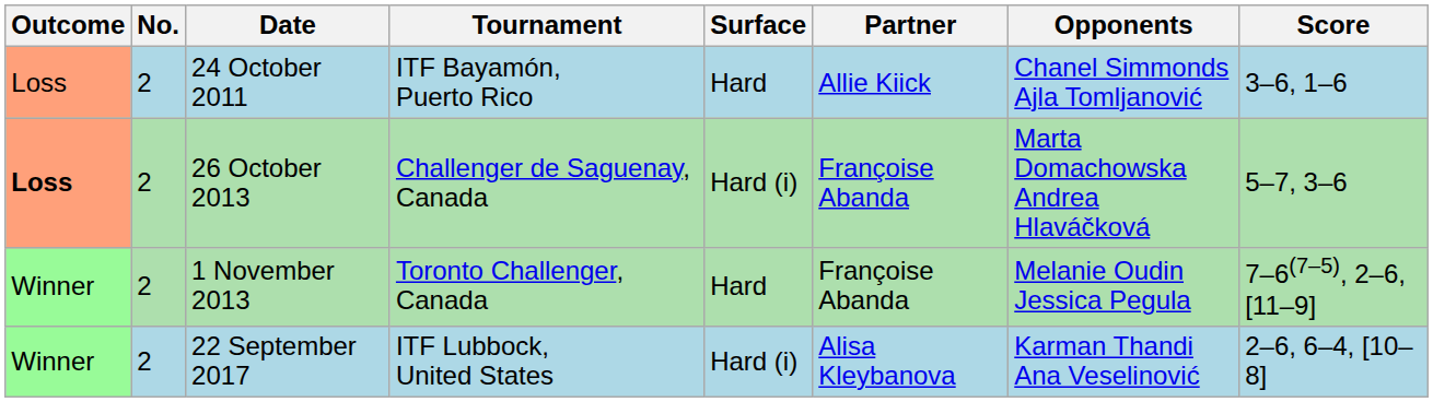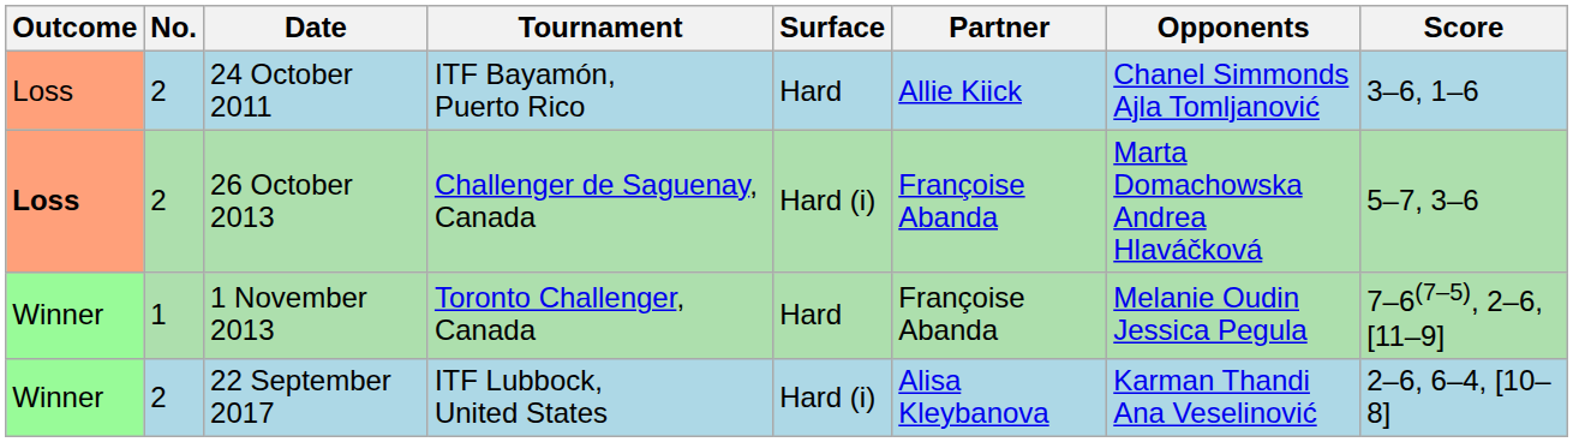 <table class="sortable wikitable">
 <tr>
 <th>Outcome</th>
 <th>No.</th>
 <th>Date</th>
 <th>Tournament</th>
 <th>Surface</th>
 <th>Partner</th>
 <th>Opponents</th>
 <th class="unsortable">Score</th>
 </tr>
 <tr style="background:lightblue;">
 <td bgcolor="FFA07A">Loss</td>
 <td>2</td>
 <td>24 October 2011</td>
 <td>ITF Bayamón, <br>Puerto Rico</td>
 <td>Hard</td>
 <td> <a href='#'>Allie Kiick</a></td>
 <td> <a href='#'>Chanel Simmonds</a> <br>  <a href='#'>Ajla Tomljanović</a></td>
 <td>3–6, 1–6</td>
 </tr>
 <tr style="background:#addfad;">
 <td bgcolor="FFA07A"><strong>Loss</strong></td>
 <td>2</td>
 <td>26 October 2013</td>
 <td><a href='#'>Challenger de Saguenay</a>, Canada</td>
 <td>Hard (i)</td>
 <td> <a href='#'>Françoise Abanda</a></td>
 <td> <a href='#'>Marta Domachowska</a> <br>  <a href='#'>Andrea Hlaváčková</a></td>
 <td>5–7, 3–6</td>
 </tr>
 <tr bgcolor="#ADDFAD">
 <td bgcolor="98FB98">Winner</td>
-<td>2</td>
+<td>1</td>
 <td>1 November 2013</td>
 <td><a href='#'>Toronto Challenger</a>, <br>Canada</td>
 <td>Hard</td>
 <td> Françoise Abanda</td>
 <td> <a href='#'>Melanie Oudin</a> <br>  <a href='#'>Jessica Pegula</a></td>
 <td>7–6<sup>(7–5)</sup>, 2–6, [11–9]</td>
 </tr>
 <tr bgcolor=lightblue>
 <td bgcolor="98FB98">Winner</td>
 <td>2</td>
 <td>22 September 2017</td>
 <td>ITF Lubbock, <br>United States</td>
 <td>Hard (i)</td>
 <td> <a href='#'>Alisa Kleybanova</a></td>
 <td> <a href='#'>Karman Thandi</a> <br>  <a href='#'>Ana Veselinović</a></td>
 <td>2–6, 6–4, [10–8]</td>
 </tr>
 </table>
